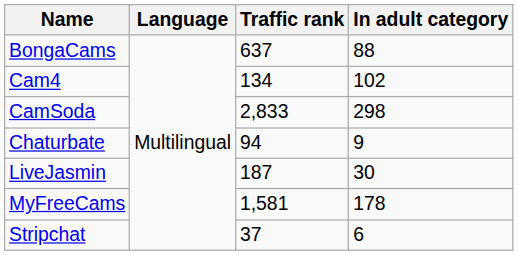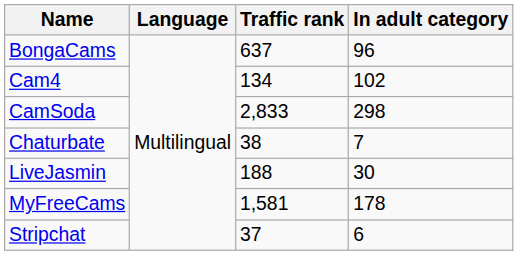 <table class="wikitable sortable mw-collapsible">
 <tr>
 <th>Name</th>
 <th>Language</th>
 <th data-sort-type=number>Traffic rank</th>
 <th data-sort-type=number>In adult category</th>
 </tr>
 <tr>
 <td><a href='#'>BongaCams</a></td>
 <td rowspan="7">Multilingual</td>
 <td>637</td>
-<td>88</td>
+<td>96</td>
 </tr>
 <tr>
 <td><a href='#'>Cam4</a></td>
 <td>134</td>
 <td>102</td>
 </tr>
 <tr>
 <td><a href='#'>CamSoda</a></td>
 <td>2,833</td>
 <td>298</td>
 </tr>
 <tr>
 <td><a href='#'>Chaturbate</a></td>
-<td>94</td>
-<td>9</td>
+<td>38</td>
+<td>7</td>
 </tr>
 <tr>
 <td><a href='#'>LiveJasmin</a></td>
-<td>187</td>
+<td>188</td>
 <td>30</td>
 </tr>
 <tr>
 <td><a href='#'>MyFreeCams</a></td>
 <td>1,581</td>
 <td>178</td>
 </tr>
 <tr>
 <td><a href='#'>Stripchat</a></td>
 <td>37</td>
 <td>6</td>
 </tr>
 </table>
